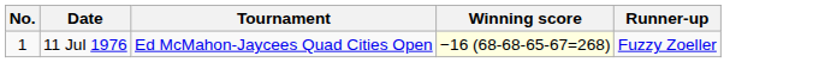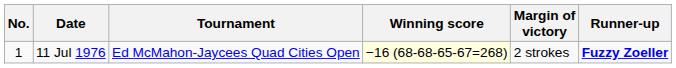 <table class="wikitable" style="font-size:95%;">
 <tr>
 <th>No.</th>
 <th>Date</th>
 <th>Tournament</th>
 <th>Winning score</th>
+<th>Margin of<br>victory</th>
 <th>Runner-up</th>
 </tr>
 <tr>
 <td align=center>1</td>
 <td>11 Jul <a href='#'>1976</a></td>
 <td><a href='#'>Ed McMahon-Jaycees Quad Cities Open</a></td>
 <td style="background: lightyellow;">−16 (68-68-65-67=268)</td>
-<td> <a href='#'>Fuzzy Zoeller</a></td>
+<td>2 strokes</td>
+<td><strong> <a href='#'>Fuzzy Zoeller</a></strong></td>
 </tr>
 </table>
